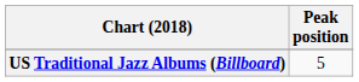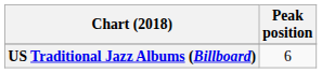 <table class="wikitable sortable plainrowheaders" style="text-align:center">
 <tr>
 <th scope="col">Chart (2018)</th>
 <th scope="col">Peak<br> position</th>
 </tr>
 <tr>
 </tr>
 <tr>
 </tr>
 <tr>
 </tr>
 <tr>
 </tr>
 <tr>
 </tr>
 <tr>
 </tr>
 <tr>
 </tr>
 <tr>
 </tr>
 <tr>
 </tr>
 <tr>
 </tr>
 <tr>
 </tr>
 <tr>
 <th scope="row">US <a href='#'>Traditional Jazz Albums</a> (<em><a href='#'>Billboard</a></em>)</th>
-<td>5</td>
+<td>6</td>
 </tr>
 </table>
